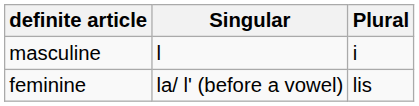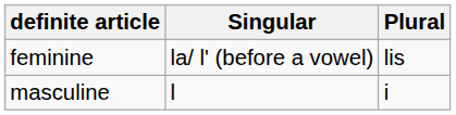 <table class="wikitable">
 <tr>
 <th>definite article</th>
 <th>Singular</th>
 <th>Plural</th>
 </tr>
 <tr>
+<td>feminine</td>
+<td>la/ l' (before a vowel)</td>
+<td>lis</td>
+</tr>
+<tr>
 <td>masculine</td>
 <td>l</td>
 <td>i</td>
 </tr>
-<tr>
-<td>feminine</td>
-<td>la/ l' (before a vowel)</td>
-<td>lis</td>
-</tr>
 </table>
